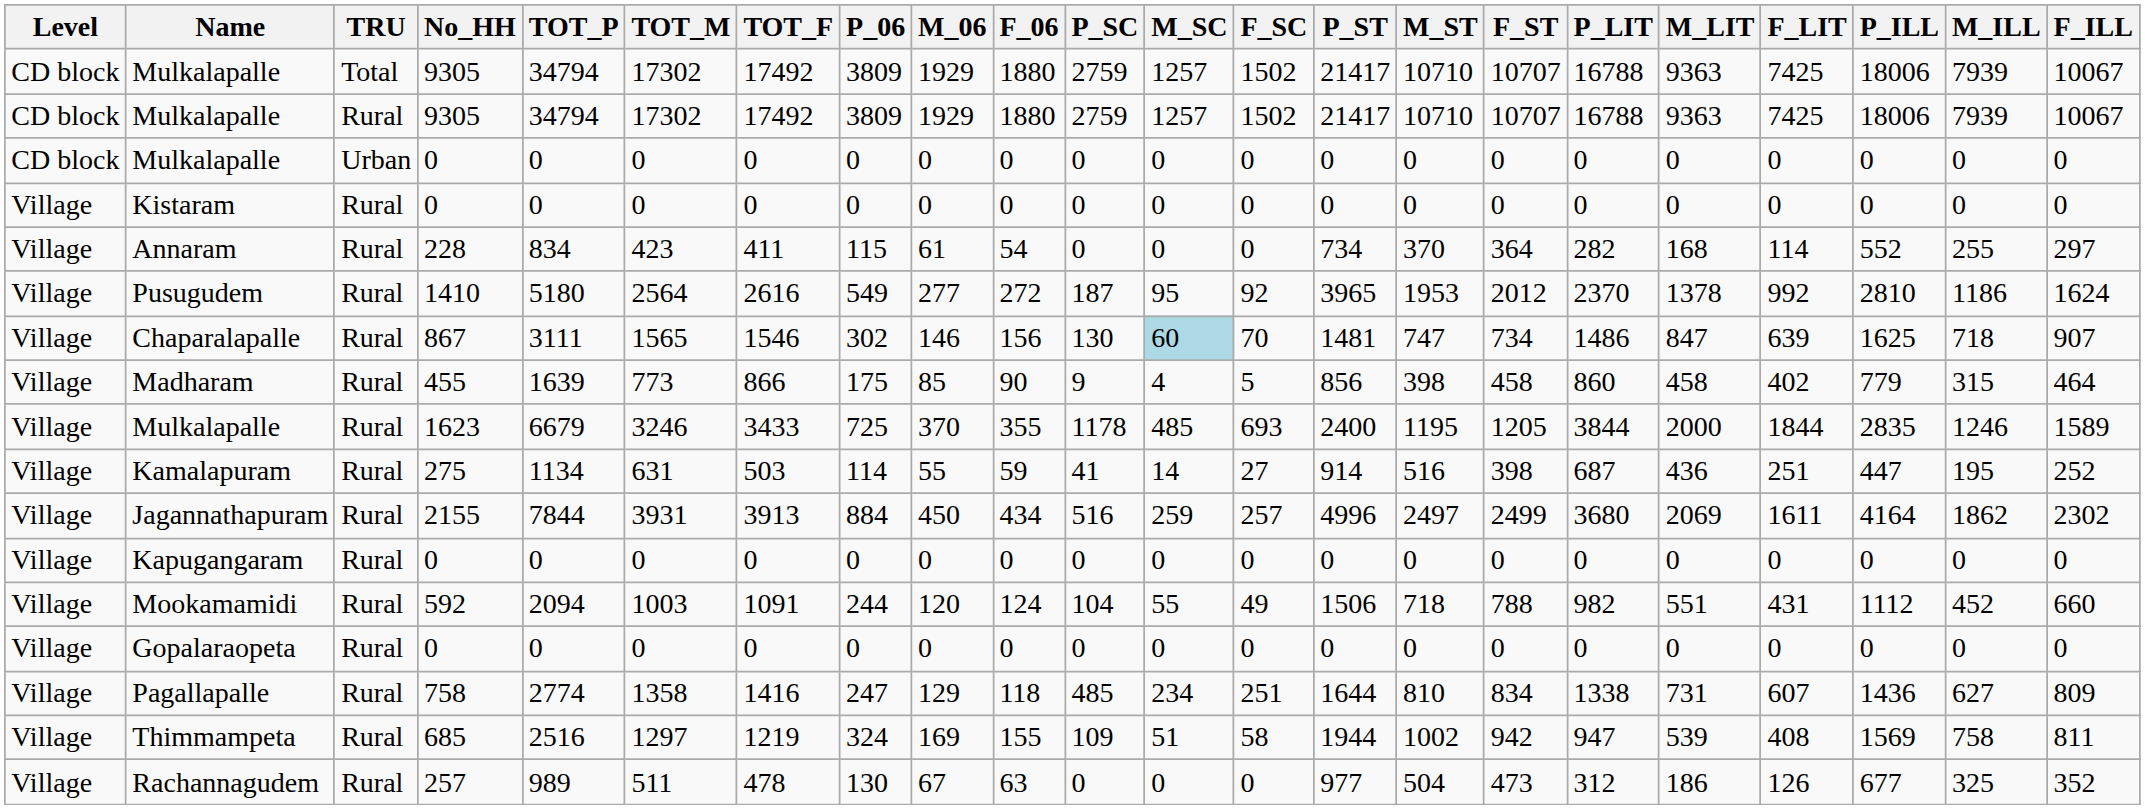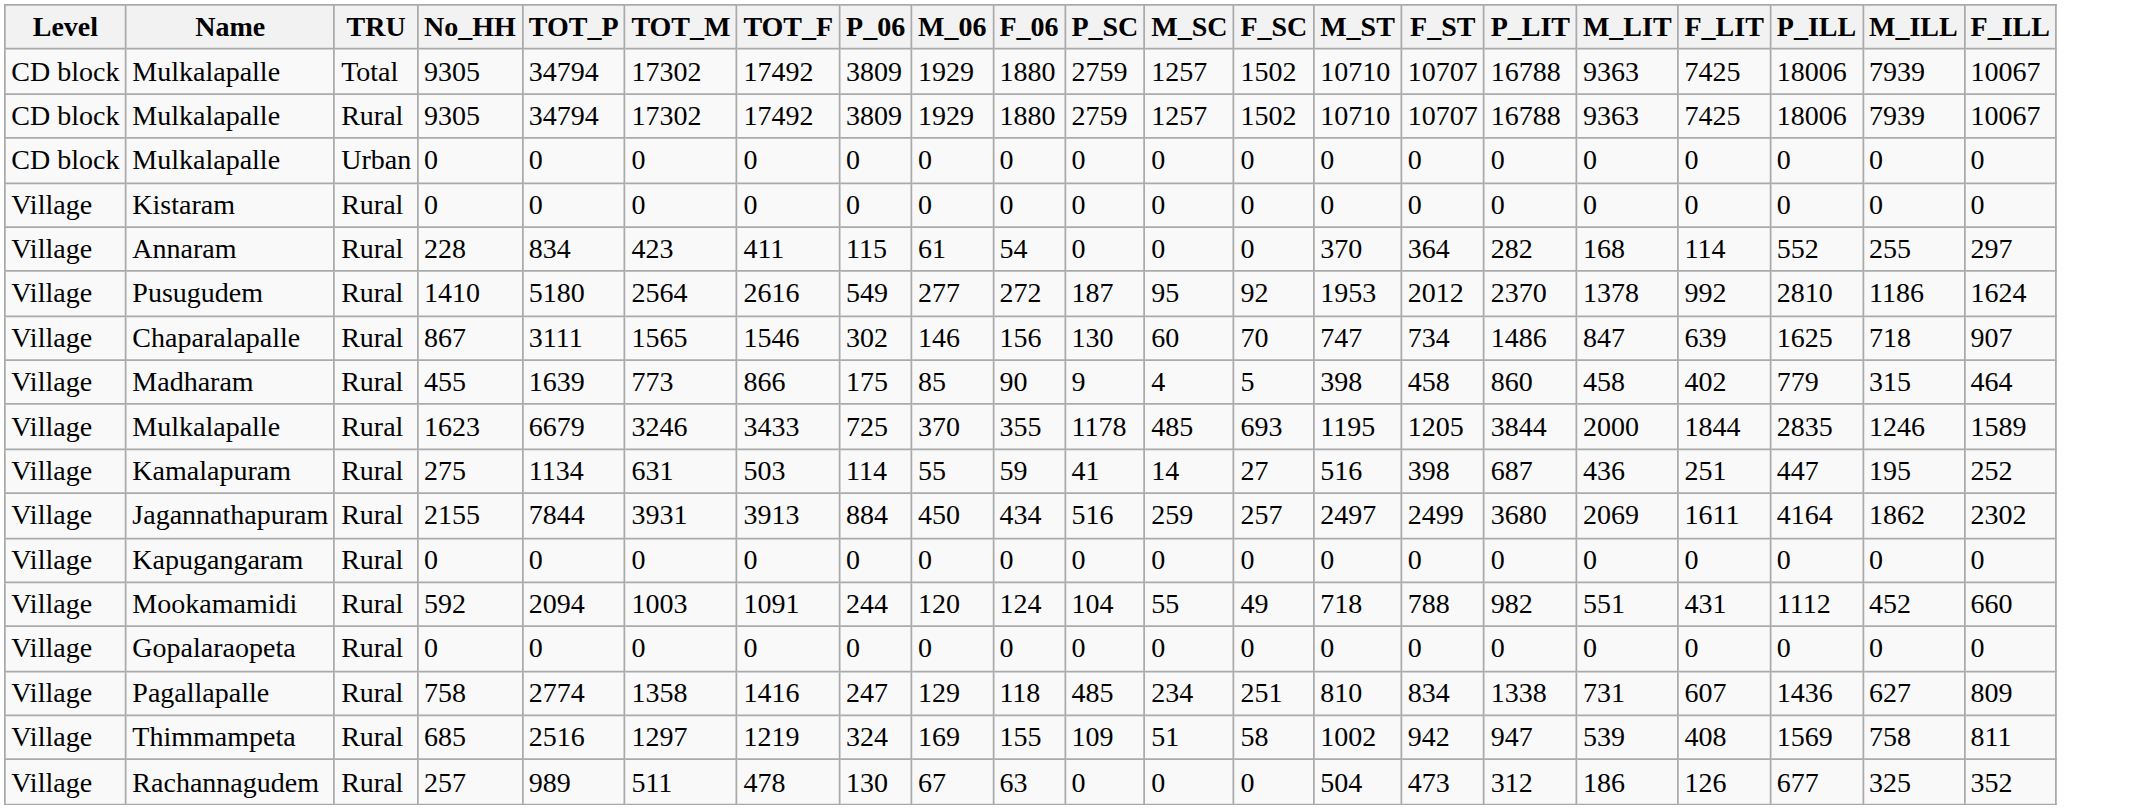 <table class="wikitable sortable mw-collapsible mw-collapsed">
 <tr>
 <th>Level</th>
 <th>Name</th>
 <th>TRU</th>
 <th>No_HH</th>
 <th>TOT_P</th>
 <th>TOT_M</th>
 <th>TOT_F</th>
 <th>P_06</th>
 <th>M_06</th>
 <th>F_06</th>
 <th>P_SC</th>
 <th>M_SC</th>
 <th>F_SC</th>
-<th>P_ST</th>
 <th>M_ST</th>
 <th>F_ST</th>
 <th>P_LIT</th>
 <th>M_LIT</th>
 <th>F_LIT</th>
 <th>P_ILL</th>
 <th>M_ILL</th>
 <th>F_ILL</th>
 </tr>
 <tr>
 <td>CD block</td>
 <td>Mulkalapalle</td>
 <td>Total</td>
 <td>9305</td>
 <td>34794</td>
 <td>17302</td>
 <td>17492</td>
 <td>3809</td>
 <td>1929</td>
 <td>1880</td>
 <td>2759</td>
 <td>1257</td>
 <td>1502</td>
-<td>21417</td>
 <td>10710</td>
 <td>10707</td>
 <td>16788</td>
 <td>9363</td>
 <td>7425</td>
 <td>18006</td>
 <td>7939</td>
 <td>10067</td>
 </tr>
 <tr>
 <td>CD block</td>
 <td>Mulkalapalle</td>
 <td>Rural</td>
 <td>9305</td>
 <td>34794</td>
 <td>17302</td>
 <td>17492</td>
 <td>3809</td>
 <td>1929</td>
 <td>1880</td>
 <td>2759</td>
 <td>1257</td>
 <td>1502</td>
-<td>21417</td>
 <td>10710</td>
 <td>10707</td>
 <td>16788</td>
 <td>9363</td>
 <td>7425</td>
 <td>18006</td>
 <td>7939</td>
 <td>10067</td>
 </tr>
 <tr>
 <td>CD block</td>
 <td>Mulkalapalle</td>
 <td>Urban</td>
-<td>0</td>
 <td>0</td>
 <td>0</td>
 <td>0</td>
 <td>0</td>
 <td>0</td>
 <td>0</td>
 <td>0</td>
 <td>0</td>
 <td>0</td>
 <td>0</td>
 <td>0</td>
 <td>0</td>
 <td>0</td>
 <td>0</td>
 <td>0</td>
 <td>0</td>
 <td>0</td>
 <td>0</td>
 </tr>
 <tr>
 <td>Village</td>
 <td>Kistaram</td>
 <td>Rural</td>
 <td>0</td>
 <td>0</td>
 <td>0</td>
 <td>0</td>
 <td>0</td>
 <td>0</td>
 <td>0</td>
 <td>0</td>
 <td>0</td>
 <td>0</td>
 <td>0</td>
 <td>0</td>
 <td>0</td>
 <td>0</td>
 <td>0</td>
 <td>0</td>
 <td>0</td>
 <td>0</td>
-<td>0</td>
 </tr>
 <tr>
 <td>Village</td>
 <td>Annaram</td>
 <td>Rural</td>
 <td>228</td>
 <td>834</td>
 <td>423</td>
 <td>411</td>
 <td>115</td>
 <td>61</td>
 <td>54</td>
 <td>0</td>
 <td>0</td>
 <td>0</td>
-<td>734</td>
 <td>370</td>
 <td>364</td>
 <td>282</td>
 <td>168</td>
 <td>114</td>
 <td>552</td>
 <td>255</td>
 <td>297</td>
 </tr>
 <tr>
 <td>Village</td>
 <td>Pusugudem</td>
 <td>Rural</td>
 <td>1410</td>
 <td>5180</td>
 <td>2564</td>
 <td>2616</td>
 <td>549</td>
 <td>277</td>
 <td>272</td>
 <td>187</td>
 <td>95</td>
 <td>92</td>
-<td>3965</td>
 <td>1953</td>
 <td>2012</td>
 <td>2370</td>
 <td>1378</td>
 <td>992</td>
 <td>2810</td>
 <td>1186</td>
 <td>1624</td>
 </tr>
 <tr>
 <td>Village</td>
 <td>Chaparalapalle</td>
 <td>Rural</td>
 <td>867</td>
 <td>3111</td>
 <td>1565</td>
 <td>1546</td>
 <td>302</td>
 <td>146</td>
 <td>156</td>
 <td>130</td>
-<td style="background: lightblue;">60</td>
+<td>60</td>
 <td>70</td>
-<td>1481</td>
 <td>747</td>
 <td>734</td>
 <td>1486</td>
 <td>847</td>
 <td>639</td>
 <td>1625</td>
 <td>718</td>
 <td>907</td>
 </tr>
 <tr>
 <td>Village</td>
 <td>Madharam</td>
 <td>Rural</td>
 <td>455</td>
 <td>1639</td>
 <td>773</td>
 <td>866</td>
 <td>175</td>
 <td>85</td>
 <td>90</td>
 <td>9</td>
 <td>4</td>
 <td>5</td>
-<td>856</td>
 <td>398</td>
 <td>458</td>
 <td>860</td>
 <td>458</td>
 <td>402</td>
 <td>779</td>
 <td>315</td>
 <td>464</td>
 </tr>
 <tr>
 <td>Village</td>
 <td>Mulkalapalle</td>
 <td>Rural</td>
 <td>1623</td>
 <td>6679</td>
 <td>3246</td>
 <td>3433</td>
 <td>725</td>
 <td>370</td>
 <td>355</td>
 <td>1178</td>
 <td>485</td>
 <td>693</td>
-<td>2400</td>
 <td>1195</td>
 <td>1205</td>
 <td>3844</td>
 <td>2000</td>
 <td>1844</td>
 <td>2835</td>
 <td>1246</td>
 <td>1589</td>
 </tr>
 <tr>
 <td>Village</td>
 <td>Kamalapuram</td>
 <td>Rural</td>
 <td>275</td>
 <td>1134</td>
 <td>631</td>
 <td>503</td>
 <td>114</td>
 <td>55</td>
 <td>59</td>
 <td>41</td>
 <td>14</td>
 <td>27</td>
-<td>914</td>
 <td>516</td>
 <td>398</td>
 <td>687</td>
 <td>436</td>
 <td>251</td>
 <td>447</td>
 <td>195</td>
 <td>252</td>
 </tr>
 <tr>
 <td>Village</td>
 <td>Jagannathapuram</td>
 <td>Rural</td>
 <td>2155</td>
 <td>7844</td>
 <td>3931</td>
 <td>3913</td>
 <td>884</td>
 <td>450</td>
 <td>434</td>
 <td>516</td>
 <td>259</td>
 <td>257</td>
-<td>4996</td>
 <td>2497</td>
 <td>2499</td>
 <td>3680</td>
 <td>2069</td>
 <td>1611</td>
 <td>4164</td>
 <td>1862</td>
 <td>2302</td>
 </tr>
 <tr>
 <td>Village</td>
 <td>Kapugangaram</td>
 <td>Rural</td>
-<td>0</td>
 <td>0</td>
 <td>0</td>
 <td>0</td>
 <td>0</td>
 <td>0</td>
 <td>0</td>
 <td>0</td>
 <td>0</td>
 <td>0</td>
 <td>0</td>
 <td>0</td>
 <td>0</td>
 <td>0</td>
 <td>0</td>
 <td>0</td>
 <td>0</td>
 <td>0</td>
 <td>0</td>
 </tr>
 <tr>
 <td>Village</td>
 <td>Mookamamidi</td>
 <td>Rural</td>
 <td>592</td>
 <td>2094</td>
 <td>1003</td>
 <td>1091</td>
 <td>244</td>
 <td>120</td>
 <td>124</td>
 <td>104</td>
 <td>55</td>
 <td>49</td>
-<td>1506</td>
 <td>718</td>
 <td>788</td>
 <td>982</td>
 <td>551</td>
 <td>431</td>
 <td>1112</td>
 <td>452</td>
 <td>660</td>
 </tr>
 <tr>
 <td>Village</td>
 <td>Gopalaraopeta</td>
 <td>Rural</td>
-<td>0</td>
 <td>0</td>
 <td>0</td>
 <td>0</td>
 <td>0</td>
 <td>0</td>
 <td>0</td>
 <td>0</td>
 <td>0</td>
 <td>0</td>
 <td>0</td>
 <td>0</td>
 <td>0</td>
 <td>0</td>
 <td>0</td>
 <td>0</td>
 <td>0</td>
 <td>0</td>
 <td>0</td>
 </tr>
 <tr>
 <td>Village</td>
 <td>Pagallapalle</td>
 <td>Rural</td>
 <td>758</td>
 <td>2774</td>
 <td>1358</td>
 <td>1416</td>
 <td>247</td>
 <td>129</td>
 <td>118</td>
 <td>485</td>
 <td>234</td>
 <td>251</td>
-<td>1644</td>
 <td>810</td>
 <td>834</td>
 <td>1338</td>
 <td>731</td>
 <td>607</td>
 <td>1436</td>
 <td>627</td>
 <td>809</td>
 </tr>
 <tr>
 <td>Village</td>
 <td>Thimmampeta</td>
 <td>Rural</td>
 <td>685</td>
 <td>2516</td>
 <td>1297</td>
 <td>1219</td>
 <td>324</td>
 <td>169</td>
 <td>155</td>
 <td>109</td>
 <td>51</td>
 <td>58</td>
-<td>1944</td>
 <td>1002</td>
 <td>942</td>
 <td>947</td>
 <td>539</td>
 <td>408</td>
 <td>1569</td>
 <td>758</td>
 <td>811</td>
 </tr>
 <tr>
 <td>Village</td>
 <td>Rachannagudem</td>
 <td>Rural</td>
 <td>257</td>
 <td>989</td>
 <td>511</td>
 <td>478</td>
 <td>130</td>
 <td>67</td>
 <td>63</td>
 <td>0</td>
 <td>0</td>
 <td>0</td>
-<td>977</td>
 <td>504</td>
 <td>473</td>
 <td>312</td>
 <td>186</td>
 <td>126</td>
 <td>677</td>
 <td>325</td>
 <td>352</td>
 </tr>
 </table>
